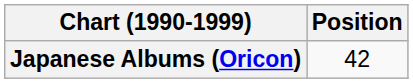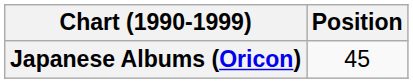 <table class="wikitable plainrowheaders">
 <tr>
 <th scope="col">Chart (1990-1999)</th>
 <th scope="col">Position</th>
 </tr>
 <tr>
 <th scope="row">Japanese Albums (<a href='#'>Oricon</a>)</th>
-<td style="text-align:center;">42</td>
+<td style="text-align:center;">45</td>
 </tr>
 </table>
